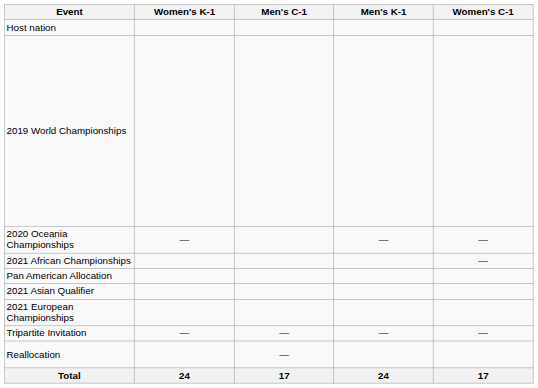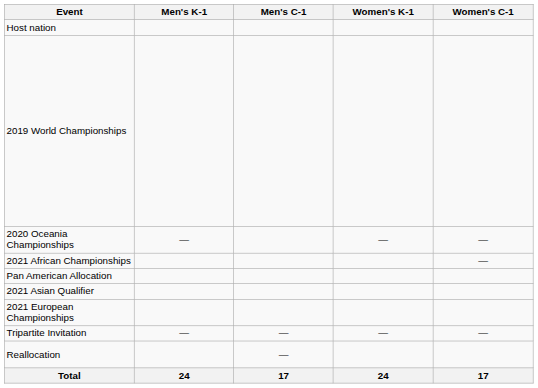 <table class="wikitable">
 <tr>
 <th width="210">Event</th>
+<th width="160">Men's K-1</th>
+<th width="160">Men's C-1</th>
 <th width="160">Women's K-1</th>
-<th width="160">Men's C-1</th>
-<th width="160">Men's K-1</th>
 <th width="160">Women's C-1</th>
 </tr>
 <tr>
 <td>Host nation</td>
 <td></td>
 <td></td>
 <td></td>
 <td></td>
 </tr>
 <tr>
 <td>2019 World Championships</td>
 <td><br><br><br><br><br><br><br><br><br><br><br><br><br><br><br><br><br></td>
 <td><br><br><br><br><br><br><br><br><br><br></td>
 <td><br><br><br><br><br><br><br><br><br><br><br><br><br><br><br><br><br></td>
 <td><br><br><br><br><br><br><br><br><br><br></td>
 </tr>
 <tr>
 <td>2020 Oceania Championships</td>
 <td align="center">—<small></small></td>
 <td></td>
 <td align="center">—<small></small></td>
 <td align="center">—<small></small></td>
 </tr>
 <tr>
 <td>2021 African Championships</td>
 <td></td>
 <td></td>
 <td></td>
 <td align="center">—<small></small></td>
 </tr>
 <tr>
 <td>Pan American Allocation</td>
 <td></td>
 <td></td>
 <td></td>
 <td></td>
 </tr>
 <tr>
 <td>2021 Asian Qualifier</td>
 <td></td>
 <td></td>
 <td></td>
 <td></td>
 </tr>
 <tr>
 <td>2021 European Championships</td>
 <td></td>
 <td></td>
 <td></td>
 <td></td>
 </tr>
 <tr>
 <td>Tripartite Invitation</td>
 <td align="center">—</td>
 <td align="center">—</td>
 <td align="center">—</td>
 <td align="center">—</td>
 </tr>
 <tr>
 <td>Reallocation</td>
 <td><small></small></td>
 <td align="center">—</td>
 <td><small></small></td>
 <td><small></small><br><s></s><br><small></small></td>
 </tr>
 <tr>
 <th>Total</th>
 <th>24</th>
 <th>17</th>
 <th>24</th>
 <th>17</th>
 </tr>
 </table>
